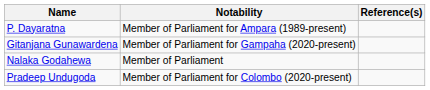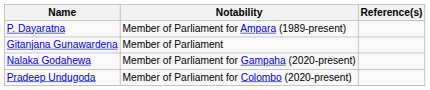 <table class="wikitable sortable">
 <tr>
 <th>Name</th>
 <th class="unsortable">Notability</th>
 <th class="unsortable">Reference(s)</th>
 </tr>
 <tr>
 <td><a href='#'>P. Dayaratna</a></td>
 <td>Member of Parliament for <a href='#'>Ampara</a> (1989-present)</td>
 <td></td>
 </tr>
 <tr>
 <td><a href='#'>Gitanjana Gunawardena</a></td>
-<td>Member of Parliament for <a href='#'>Gampaha</a> (2020-present)</td>
+<td>Member of Parliament</td>
 <td></td>
 </tr>
 <tr>
 <td><a href='#'>Nalaka Godahewa</a></td>
-<td>Member of Parliament</td>
+<td>Member of Parliament for <a href='#'>Gampaha</a> (2020-present)</td>
 <td></td>
 </tr>
 <tr>
 <td><a href='#'>Pradeep Undugoda</a></td>
 <td>Member of Parliament for <a href='#'>Colombo</a> (2020-present)</td>
 <td></td>
 </tr>
 </table>
